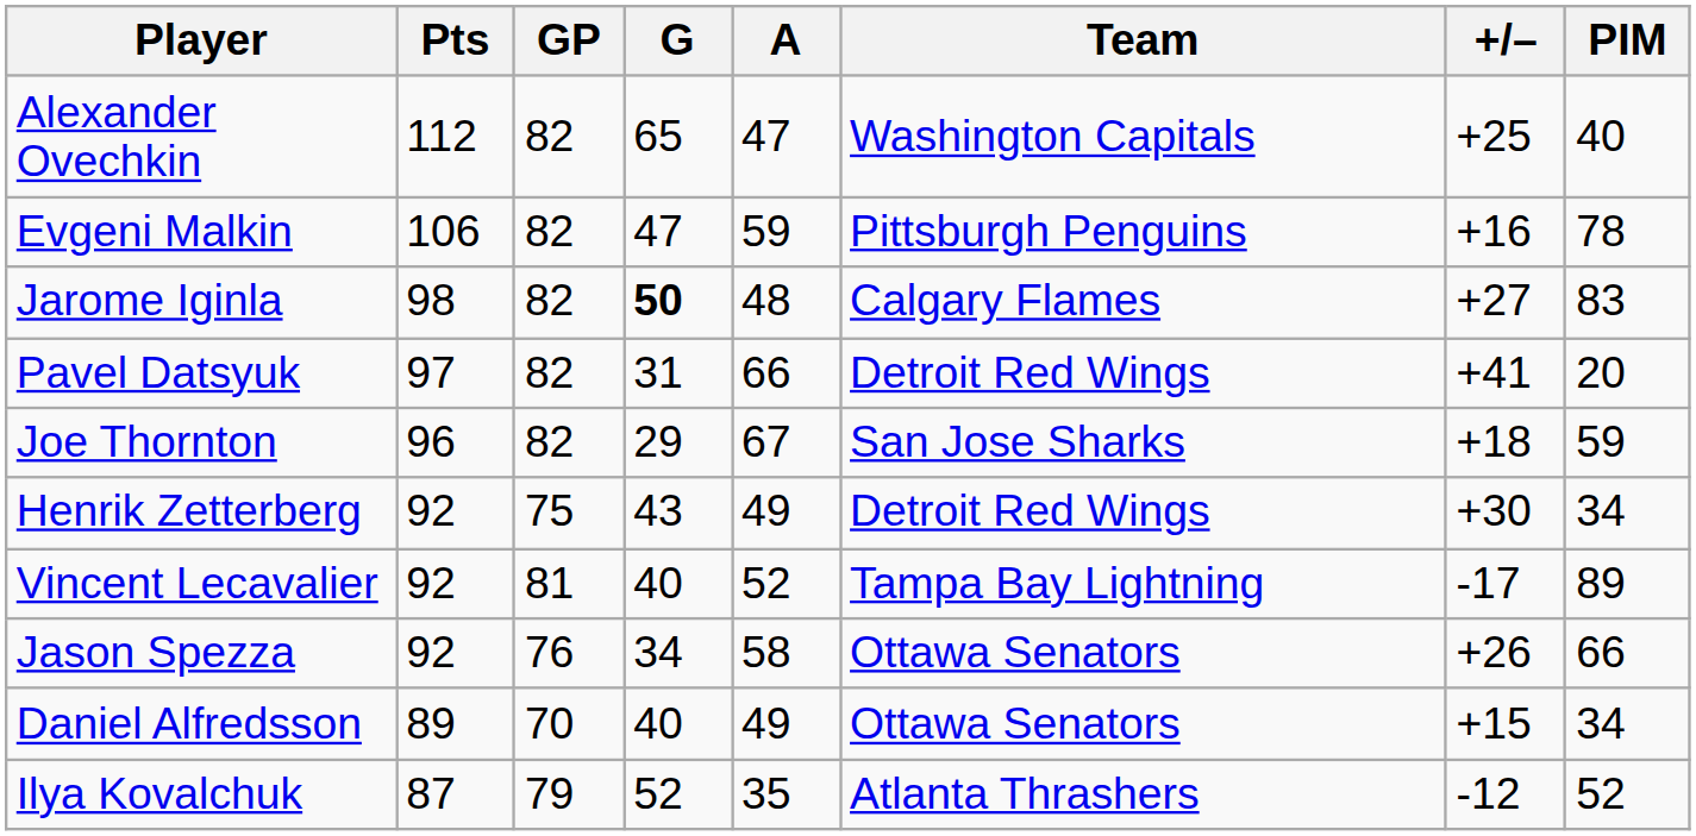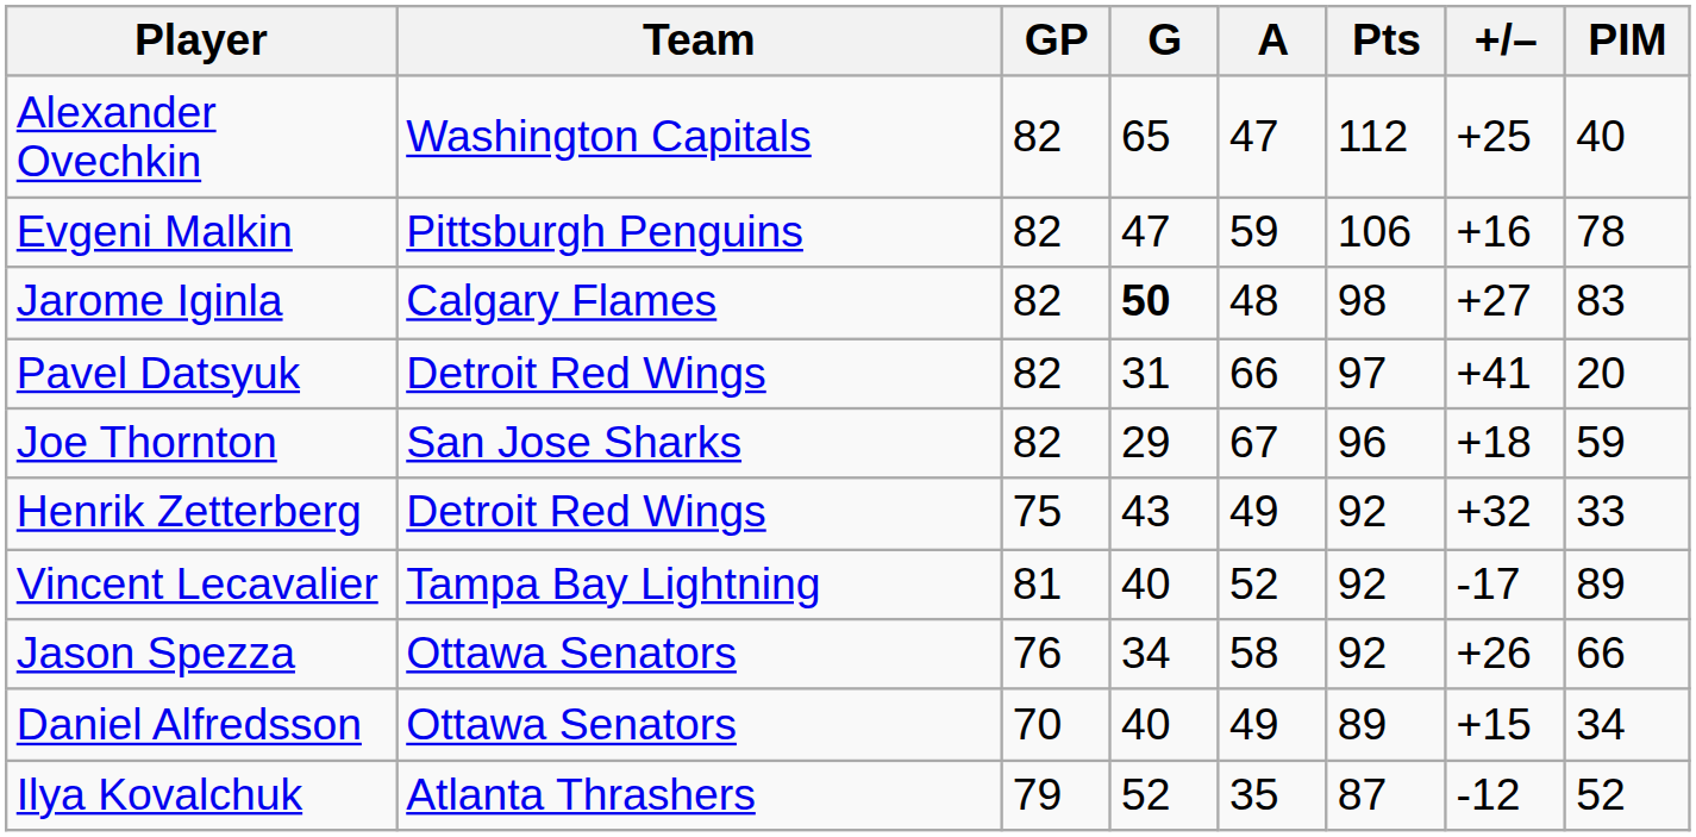 <table class="wikitable sortable">
 <tr>
 <th bgcolor="#DDDDFF" width="18%">Player</th>
-<th bgcolor="#DDDDFF" width="5%">Pts</th>
+<th bgcolor="#DDDDFF" width="28%">Team</th>
 <th bgcolor="#DDDDFF" width="5%">GP</th>
 <th bgcolor="#DDDDFF" width="5%">G</th>
 <th bgcolor="#DDDDFF" width="5%">A</th>
-<th bgcolor="#DDDDFF" width="28%">Team</th>
+<th bgcolor="#DDDDFF" width="5%">Pts</th>
 <th bgcolor="#DDDDFF" width="5%">+/–</th>
 <th bgcolor="#DDDDFF" width="5%">PIM</th>
 </tr>
 <tr>
 <td><a href='#'>Alexander Ovechkin</a></td>
-<td>112</td>
+<td><a href='#'>Washington Capitals</a></td>
 <td>82</td>
 <td>65</td>
 <td>47</td>
-<td><a href='#'>Washington Capitals</a></td>
+<td>112</td>
 <td>+25</td>
 <td>40</td>
 </tr>
 <tr>
 <td><a href='#'>Evgeni Malkin</a></td>
-<td>106</td>
+<td><a href='#'>Pittsburgh Penguins</a></td>
 <td>82</td>
 <td>47</td>
 <td>59</td>
-<td><a href='#'>Pittsburgh Penguins</a></td>
+<td>106</td>
 <td>+16</td>
 <td>78</td>
 </tr>
 <tr>
 <td><a href='#'>Jarome Iginla</a></td>
-<td>98</td>
+<td><a href='#'>Calgary Flames</a></td>
 <td>82</td>
 <td><strong>50</strong></td>
 <td>48</td>
-<td><a href='#'>Calgary Flames</a></td>
+<td>98</td>
 <td>+27</td>
 <td>83</td>
 </tr>
 <tr>
 <td><a href='#'>Pavel Datsyuk</a></td>
-<td>97</td>
+<td><a href='#'>Detroit Red Wings</a></td>
 <td>82</td>
 <td>31</td>
 <td>66</td>
-<td><a href='#'>Detroit Red Wings</a></td>
+<td>97</td>
 <td>+41</td>
 <td>20</td>
 </tr>
 <tr>
 <td><a href='#'>Joe Thornton</a></td>
-<td>96</td>
+<td><a href='#'>San Jose Sharks</a></td>
 <td>82</td>
 <td>29</td>
 <td>67</td>
-<td><a href='#'>San Jose Sharks</a></td>
+<td>96</td>
 <td>+18</td>
 <td>59</td>
 </tr>
 <tr>
 <td><a href='#'>Henrik Zetterberg</a></td>
-<td>92</td>
+<td><a href='#'>Detroit Red Wings</a></td>
 <td>75</td>
 <td>43</td>
 <td>49</td>
-<td><a href='#'>Detroit Red Wings</a></td>
-<td>+30</td>
-<td>34</td>
+<td>92</td>
+<td>+32</td>
+<td>33</td>
 </tr>
 <tr>
 <td><a href='#'>Vincent Lecavalier</a></td>
-<td>92</td>
+<td><a href='#'>Tampa Bay Lightning</a></td>
 <td>81</td>
 <td>40</td>
 <td>52</td>
-<td><a href='#'>Tampa Bay Lightning</a></td>
+<td>92</td>
 <td>-17</td>
 <td>89</td>
 </tr>
 <tr>
 <td><a href='#'>Jason Spezza</a></td>
-<td>92</td>
+<td><a href='#'>Ottawa Senators</a></td>
 <td>76</td>
 <td>34</td>
 <td>58</td>
-<td><a href='#'>Ottawa Senators</a></td>
+<td>92</td>
 <td>+26</td>
 <td>66</td>
 </tr>
 <tr>
 <td><a href='#'>Daniel Alfredsson</a></td>
-<td>89</td>
+<td><a href='#'>Ottawa Senators</a></td>
 <td>70</td>
 <td>40</td>
 <td>49</td>
-<td><a href='#'>Ottawa Senators</a></td>
+<td>89</td>
 <td>+15</td>
 <td>34</td>
 </tr>
 <tr>
 <td><a href='#'>Ilya Kovalchuk</a></td>
-<td>87</td>
+<td><a href='#'>Atlanta Thrashers</a></td>
 <td>79</td>
 <td>52</td>
 <td>35</td>
-<td><a href='#'>Atlanta Thrashers</a></td>
+<td>87</td>
 <td>-12</td>
 <td>52</td>
 </tr>
 </table>
